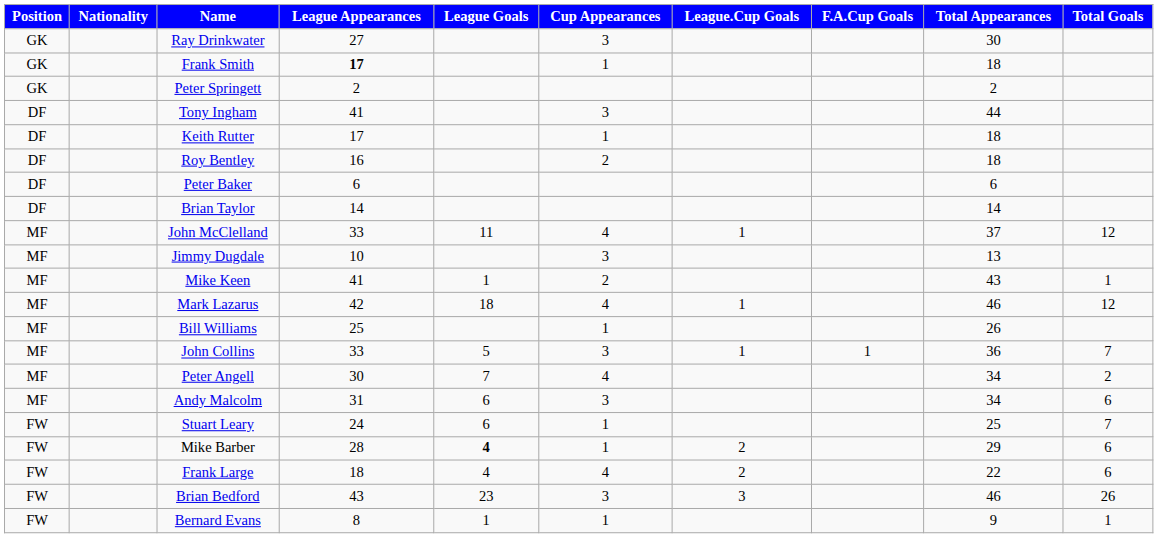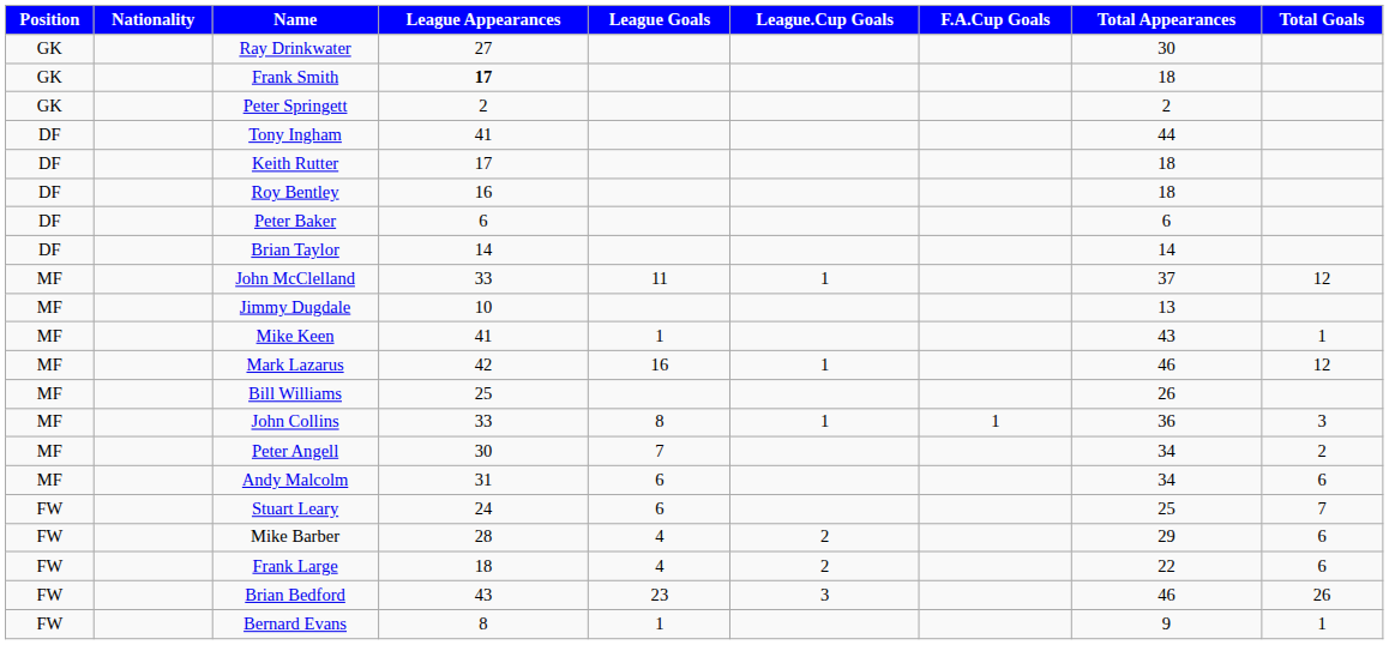 <table class="wikitable" style="text-align:center; font-size:90%; width:90%;">
 <tr>
 <th style="background:#0000FF; color:white; text-align:center;">Position</th>
 <th style="background:#0000FF; color:white; text-align:center;">Nationality</th>
 <th style="background:#0000FF; color:white; text-align:center;">Name</th>
 <th style="background:#0000FF; color:white; text-align:center;">League Appearances</th>
 <th style="background:#0000FF; color:white; text-align:center;">League Goals</th>
-<th style="background:#0000FF; color:white; text-align:center;">Cup Appearances</th>
 <th style="background:#0000FF; color:white; text-align:center;">League.Cup Goals</th>
 <th style="background:#0000FF; color:white; text-align:center;">F.A.Cup Goals</th>
 <th style="background:#0000FF; color:white; text-align:center;">Total Appearances</th>
 <th style="background:#0000FF; color:white; text-align:center;">Total Goals</th>
 </tr>
 <tr>
 <td>GK</td>
 <td></td>
 <td><a href='#'>Ray Drinkwater</a></td>
 <td>27</td>
 <td></td>
-<td>3</td>
 <td></td>
 <td></td>
 <td>30</td>
 <td></td>
 </tr>
 <tr>
 <td>GK</td>
 <td></td>
 <td><a href='#'>Frank Smith</a></td>
 <td><strong>17</strong></td>
 <td></td>
-<td>1</td>
 <td></td>
 <td></td>
 <td>18</td>
 <td></td>
 </tr>
 <tr>
 <td>GK</td>
 <td></td>
 <td><a href='#'>Peter Springett</a></td>
 <td>2</td>
 <td></td>
 <td></td>
 <td></td>
-<td></td>
 <td>2</td>
 <td></td>
 </tr>
 <tr>
 <td>DF</td>
 <td></td>
 <td><a href='#'>Tony Ingham</a></td>
 <td>41</td>
 <td></td>
-<td>3</td>
 <td></td>
 <td></td>
 <td>44</td>
 <td></td>
 </tr>
 <tr>
 <td>DF</td>
 <td></td>
 <td><a href='#'>Keith Rutter</a></td>
 <td>17</td>
 <td></td>
-<td>1</td>
 <td></td>
 <td></td>
 <td>18</td>
 <td></td>
 </tr>
 <tr>
 <td>DF</td>
 <td></td>
 <td><a href='#'>Roy Bentley</a></td>
 <td>16</td>
 <td></td>
-<td>2</td>
 <td></td>
 <td></td>
 <td>18</td>
 <td></td>
 </tr>
 <tr>
 <td>DF</td>
 <td></td>
 <td><a href='#'>Peter Baker</a></td>
 <td>6</td>
-<td></td>
 <td></td>
 <td></td>
 <td></td>
 <td>6</td>
 <td></td>
 </tr>
 <tr>
 <td>DF</td>
 <td></td>
 <td><a href='#'>Brian Taylor</a></td>
 <td>14</td>
 <td></td>
 <td></td>
 <td></td>
-<td></td>
 <td>14</td>
 <td></td>
 </tr>
 <tr>
 <td>MF</td>
 <td></td>
 <td><a href='#'>John McClelland</a></td>
 <td>33</td>
 <td>11</td>
-<td>4</td>
 <td>1</td>
 <td></td>
 <td>37</td>
 <td>12</td>
 </tr>
 <tr>
 <td>MF</td>
 <td></td>
 <td><a href='#'>Jimmy Dugdale</a></td>
 <td>10</td>
 <td></td>
-<td>3</td>
 <td></td>
 <td></td>
 <td>13</td>
 <td></td>
 </tr>
 <tr>
 <td>MF</td>
 <td></td>
 <td><a href='#'>Mike Keen</a></td>
 <td>41</td>
 <td>1</td>
-<td>2</td>
 <td></td>
 <td></td>
 <td>43</td>
 <td>1</td>
 </tr>
 <tr>
 <td>MF</td>
 <td></td>
 <td><a href='#'>Mark Lazarus</a></td>
 <td>42</td>
-<td>18</td>
-<td>4</td>
+<td>16</td>
 <td>1</td>
 <td></td>
 <td>46</td>
 <td>12</td>
 </tr>
 <tr>
 <td>MF</td>
 <td></td>
 <td><a href='#'>Bill Williams</a></td>
 <td>25</td>
 <td></td>
-<td>1</td>
 <td></td>
 <td></td>
 <td>26</td>
 <td></td>
 </tr>
 <tr>
 <td>MF</td>
 <td></td>
 <td><a href='#'>John Collins</a></td>
 <td>33</td>
-<td>5</td>
-<td>3</td>
+<td>8</td>
 <td>1</td>
 <td>1</td>
 <td>36</td>
-<td>7</td>
+<td>3</td>
 </tr>
 <tr>
 <td>MF</td>
 <td></td>
 <td><a href='#'>Peter Angell</a></td>
 <td>30</td>
 <td>7</td>
-<td>4</td>
 <td></td>
 <td></td>
 <td>34</td>
 <td>2</td>
 </tr>
 <tr>
 <td>MF</td>
 <td></td>
 <td><a href='#'>Andy Malcolm</a></td>
 <td>31</td>
 <td>6</td>
-<td>3</td>
 <td></td>
 <td></td>
 <td>34</td>
 <td>6</td>
 </tr>
 <tr>
 <td>FW</td>
 <td></td>
 <td><a href='#'>Stuart Leary</a></td>
 <td>24</td>
 <td>6</td>
-<td>1</td>
 <td></td>
 <td></td>
 <td>25</td>
 <td>7</td>
 </tr>
 <tr>
 <td>FW</td>
 <td></td>
 <td>Mike Barber</td>
 <td>28</td>
-<td><strong>4</strong></td>
-<td>1</td>
+<td>4</td>
 <td>2</td>
 <td></td>
 <td>29</td>
 <td>6</td>
 </tr>
 <tr>
 <td>FW</td>
 <td></td>
 <td><a href='#'>Frank Large</a></td>
 <td>18</td>
-<td>4</td>
 <td>4</td>
 <td>2</td>
 <td></td>
 <td>22</td>
 <td>6</td>
 </tr>
 <tr>
 <td>FW</td>
 <td></td>
 <td><a href='#'>Brian Bedford</a></td>
 <td>43</td>
 <td>23</td>
 <td>3</td>
-<td>3</td>
 <td></td>
 <td>46</td>
 <td>26</td>
 </tr>
 <tr>
 <td>FW</td>
 <td></td>
 <td><a href='#'>Bernard Evans</a></td>
 <td>8</td>
 <td>1</td>
-<td>1</td>
 <td></td>
 <td></td>
 <td>9</td>
 <td>1</td>
 </tr>
 </table>
